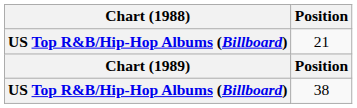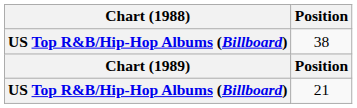 <table class="wikitable plainrowheaders">
 <tr>
 <th>Chart (1988)</th>
 <th>Position</th>
 </tr>
 <tr>
 <th scope="row">US <a href='#'>Top R&B/Hip-Hop Albums</a> (<em><a href='#'>Billboard</a></em>)</th>
-<td style="text-align:center;">21</td>
+<td style="text-align:center;">38</td>
 </tr>
 <tr>
 <th>Chart (1989)</th>
 <th>Position</th>
 </tr>
 <tr>
 <th scope="row">US <a href='#'>Top R&B/Hip-Hop Albums</a> (<em><a href='#'>Billboard</a></em>)</th>
-<td style="text-align:center;">38</td>
+<td style="text-align:center;">21</td>
 </tr>
 </table>
